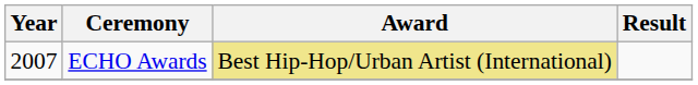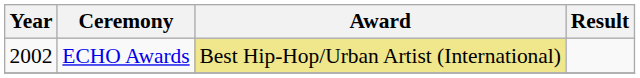 <table class="wikitable plainrowheaders">
 <tr>
 <th>Year</th>
 <th>Ceremony</th>
 <th>Award</th>
 <th>Result</th>
 </tr>
 <tr>
-<td>2007</td>
+<td>2002</td>
 <td><a href='#'>ECHO Awards</a></td>
 <td style="background: khaki;">Best Hip-Hop/Urban Artist (International)</td>
 <td></td>
 </tr>
 <tr>
 </tr>
 </table>
